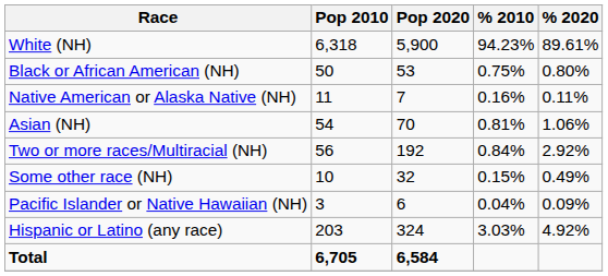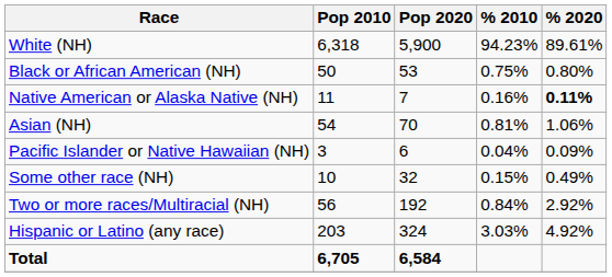 <table class="wikitable">
 <tr>
 <th>Race</th>
 <th>Pop 2010</th>
 <th>Pop 2020</th>
 <th>% 2010</th>
 <th>% 2020</th>
 </tr>
 <tr>
 <td><a href='#'>White</a> (NH)</td>
 <td>6,318</td>
 <td>5,900</td>
 <td>94.23%</td>
 <td>89.61%</td>
 </tr>
 <tr>
 <td><a href='#'>Black or African American</a> (NH)</td>
 <td>50</td>
 <td>53</td>
 <td>0.75%</td>
 <td>0.80%</td>
 </tr>
 <tr>
 <td><a href='#'>Native American</a> or <a href='#'>Alaska Native</a> (NH)</td>
 <td>11</td>
 <td>7</td>
 <td>0.16%</td>
-<td>0.11%</td>
+<td><strong>0.11%</strong></td>
 </tr>
 <tr>
 <td><a href='#'>Asian</a> (NH)</td>
 <td>54</td>
 <td>70</td>
 <td>0.81%</td>
 <td>1.06%</td>
 </tr>
 <tr>
-<td><a href='#'>Two or more races/Multiracial</a> (NH)</td>
-<td>56</td>
-<td>192</td>
-<td>0.84%</td>
-<td>2.92%</td>
+<td><a href='#'>Pacific Islander</a> or <a href='#'>Native Hawaiian</a> (NH)</td>
+<td>3</td>
+<td>6</td>
+<td>0.04%</td>
+<td>0.09%</td>
 </tr>
 <tr>
 <td><a href='#'>Some other race</a> (NH)</td>
 <td>10</td>
 <td>32</td>
 <td>0.15%</td>
 <td>0.49%</td>
 </tr>
 <tr>
-<td><a href='#'>Pacific Islander</a> or <a href='#'>Native Hawaiian</a> (NH)</td>
-<td>3</td>
-<td>6</td>
-<td>0.04%</td>
-<td>0.09%</td>
+<td><a href='#'>Two or more races/Multiracial</a> (NH)</td>
+<td>56</td>
+<td>192</td>
+<td>0.84%</td>
+<td>2.92%</td>
 </tr>
 <tr>
 <td><a href='#'>Hispanic or Latino</a> (any race)</td>
 <td>203</td>
 <td>324</td>
 <td>3.03%</td>
 <td>4.92%</td>
 </tr>
 <tr>
 <td><strong>Total</strong></td>
 <td><strong>6,705</strong></td>
 <td><strong>6,584</strong></td>
 <td></td>
 <td></td>
 </tr>
 <tr>
 </tr>
 </table>
